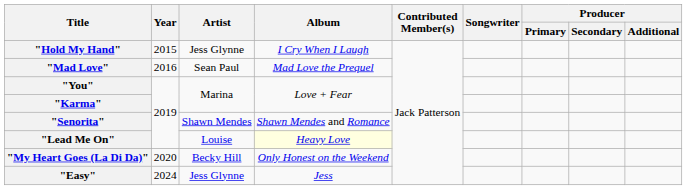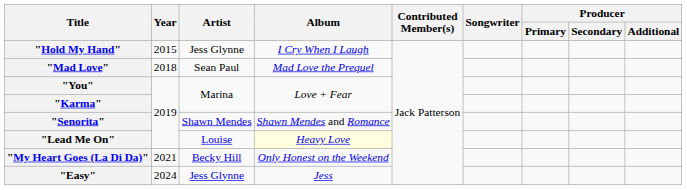 <table class="wikitable plainrowheaders" style="text-align:center;">
 <tr>
 <th scope="col" rowspan="2">Title</th>
 <th scope="col" rowspan="2">Year</th>
 <th scope="col" rowspan="2">Artist</th>
 <th scope="col" rowspan="2">Album</th>
 <th scope="col" rowspan="2">Contributed<br>Member(s)</th>
 <th scope="col" rowspan="2">Songwriter</th>
 <th scope="col" colspan="3">Producer</th>
 </tr>
 <tr>
 <th scope="col">Primary</th>
 <th scope="col">Secondary</th>
 <th scope="col">Additional</th>
 </tr>
 <tr>
 <th scope="row">"<a href='#'>Hold My Hand</a>"</th>
 <td>2015</td>
 <td>Jess Glynne</td>
 <td><em><a href='#'>I Cry When I Laugh</a></em></td>
 <td rowspan="8">Jack Patterson</td>
 <td></td>
 <td></td>
 <td></td>
 <td></td>
 </tr>
 <tr>
 <th scope="row">"<a href='#'>Mad Love</a>"<br></th>
-<td>2016</td>
+<td>2018</td>
 <td>Sean Paul</td>
 <td><em><a href='#'>Mad Love the Prequel</a></em></td>
 <td></td>
 <td></td>
 <td></td>
 <td></td>
 </tr>
 <tr>
 <th scope="row">"You"</th>
 <td rowspan="4">2019</td>
 <td rowspan="2">Marina</td>
 <td rowspan="2"><em>Love + Fear</em></td>
 <td></td>
 <td></td>
 <td></td>
 <td></td>
 </tr>
 <tr>
 <th scope="row">"<a href='#'>Karma</a>"</th>
 <td></td>
 <td></td>
 <td></td>
 <td></td>
 </tr>
 <tr>
 <th scope="row">"<a href='#'>Senorita</a>"<br></th>
 <td><a href='#'>Shawn Mendes</a></td>
 <td><em><a href='#'>Shawn Mendes</a></em> and <em><a href='#'>Romance</a></em></td>
 <td></td>
 <td></td>
 <td></td>
 <td></td>
 </tr>
 <tr>
 <th scope="row">"Lead Me On"</th>
 <td><a href='#'>Louise</a></td>
 <td style="background: lightyellow;"><em><a href='#'>Heavy Love</a></em></td>
 <td></td>
 <td></td>
 <td></td>
 <td></td>
 </tr>
 <tr>
 <th scope="row">"<a href='#'>My Heart Goes (La Di Da)</a>"<br></th>
-<td>2020</td>
+<td>2021</td>
 <td><a href='#'>Becky Hill</a></td>
 <td><em><a href='#'>Only Honest on the Weekend</a></em></td>
 <td></td>
 <td></td>
 <td></td>
 <td></td>
 </tr>
 <tr>
 <th scope="row">"Easy"</th>
 <td>2024</td>
 <td><a href='#'>Jess Glynne</a></td>
 <td><em><a href='#'>Jess</a></em></td>
 <td></td>
 <td></td>
 <td></td>
 <td></td>
 </tr>
 </table>
